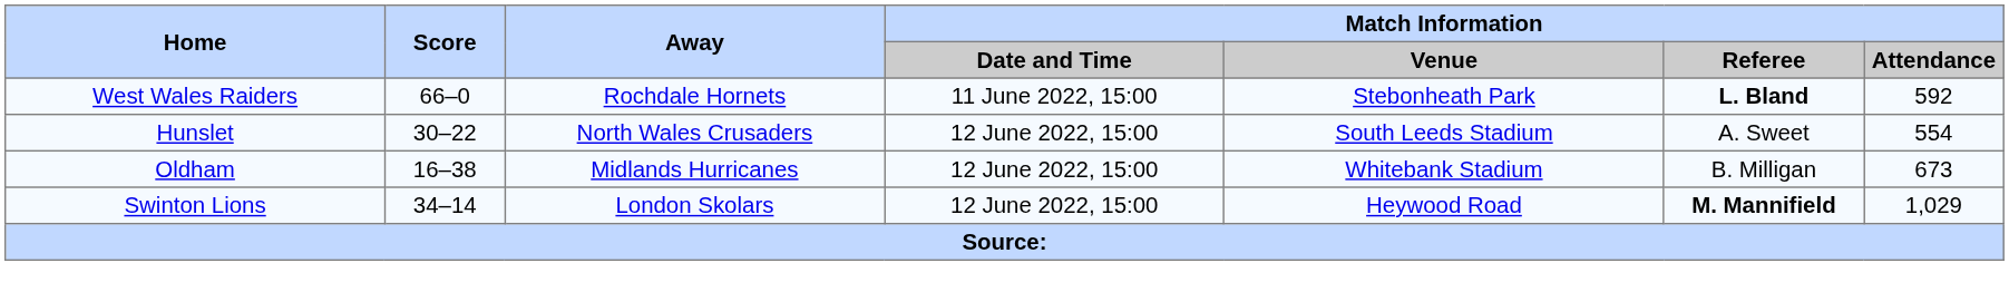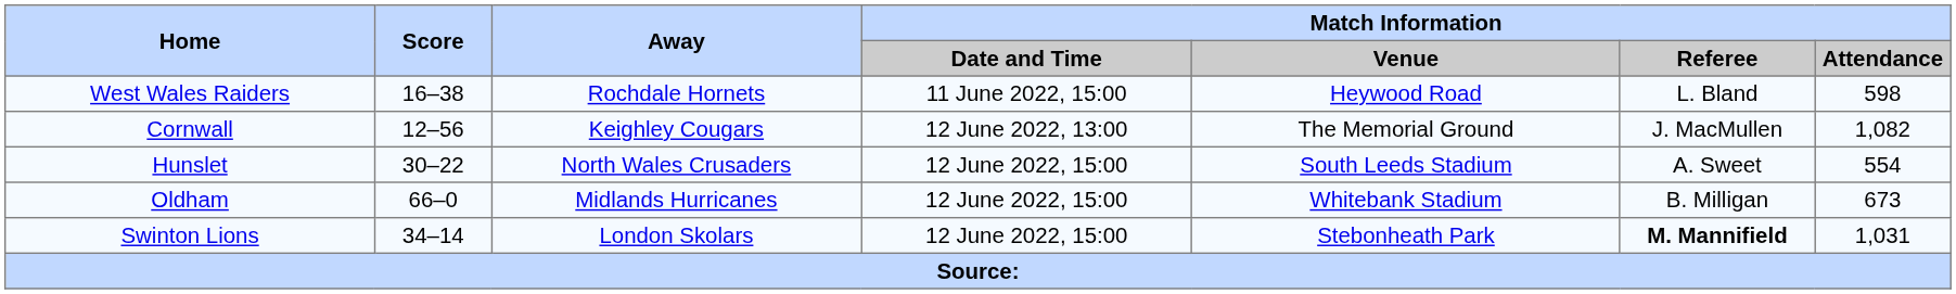 <table border=1 style="border-collapse:collapse; font-size:90%; text-align:center;" cellpadding=3 cellspacing=0 width=100%>
 <tr bgcolor=#C1D8FF>
 <th scope="col" rowspan=2 width=19%>Home</th>
 <th scope="col" rowspan=2 width=6%>Score</th>
 <th scope="col" rowspan=2 width=19%>Away</th>
 <th colspan=4>Match Information</th>
 </tr>
 <tr bgcolor=#CCCCCC>
 <th scope="col" width=17%>Date and Time</th>
 <th scope="col" width=22%>Venue</th>
 <th scope="col" width=10%>Referee</th>
 <th scope="col" width=7%>Attendance</th>
 </tr>
 <tr bgcolor=#F5FAFF>
 <td> <a href='#'>West Wales Raiders</a></td>
-<td>66–0</td>
+<td>16–38</td>
 <td> <a href='#'>Rochdale Hornets</a></td>
 <td>11 June 2022, 15:00</td>
-<td><a href='#'>Stebonheath Park</a></td>
-<td><strong>L. Bland</strong></td>
-<td>592</td>
+<td><a href='#'>Heywood Road</a></td>
+<td>L. Bland</td>
+<td>598</td>
+</tr>
+<tr bgcolor=#F5FAFF>
+<td> <a href='#'>Cornwall</a></td>
+<td>12–56</td>
+<td> <a href='#'>Keighley Cougars</a></td>
+<td>12 June 2022, 13:00</td>
+<td>The Memorial Ground</td>
+<td>J. MacMullen</td>
+<td>1,082</td>
 </tr>
 <tr bgcolor=#F5FAFF>
 <td> <a href='#'>Hunslet</a></td>
 <td>30–22</td>
 <td> <a href='#'>North Wales Crusaders</a></td>
 <td>12 June 2022, 15:00</td>
 <td><a href='#'>South Leeds Stadium</a></td>
 <td>A. Sweet</td>
 <td>554</td>
 </tr>
 <tr bgcolor=#F5FAFF>
 <td> <a href='#'>Oldham</a></td>
-<td>16–38</td>
+<td>66–0</td>
 <td> <a href='#'>Midlands Hurricanes</a></td>
 <td>12 June 2022, 15:00</td>
 <td><a href='#'>Whitebank Stadium</a></td>
 <td>B. Milligan</td>
 <td>673</td>
 </tr>
 <tr bgcolor=#F5FAFF>
 <td> <a href='#'>Swinton Lions</a></td>
 <td>34–14</td>
 <td> <a href='#'>London Skolars</a></td>
 <td>12 June 2022, 15:00</td>
-<td><a href='#'>Heywood Road</a></td>
+<td><a href='#'>Stebonheath Park</a></td>
 <td><strong>M. Mannifield</strong></td>
-<td>1,029</td>
+<td>1,031</td>
 </tr>
 <tr style="background:#c1d8ff;">
 <th colspan=7>Source:</th>
 </tr>
 </table>
